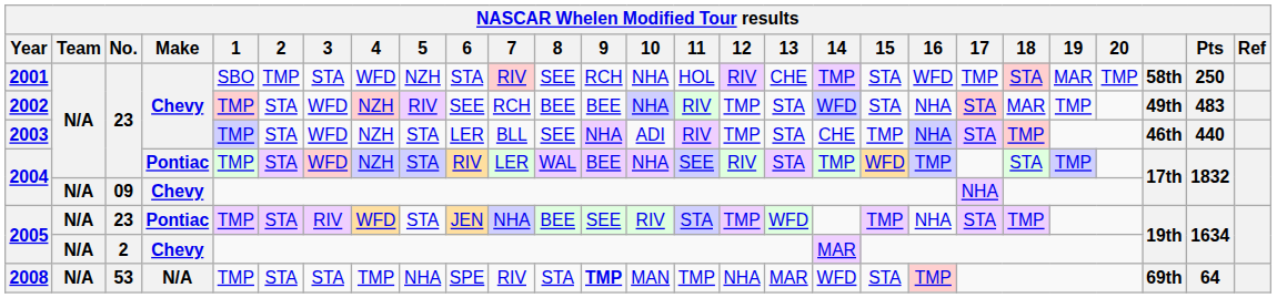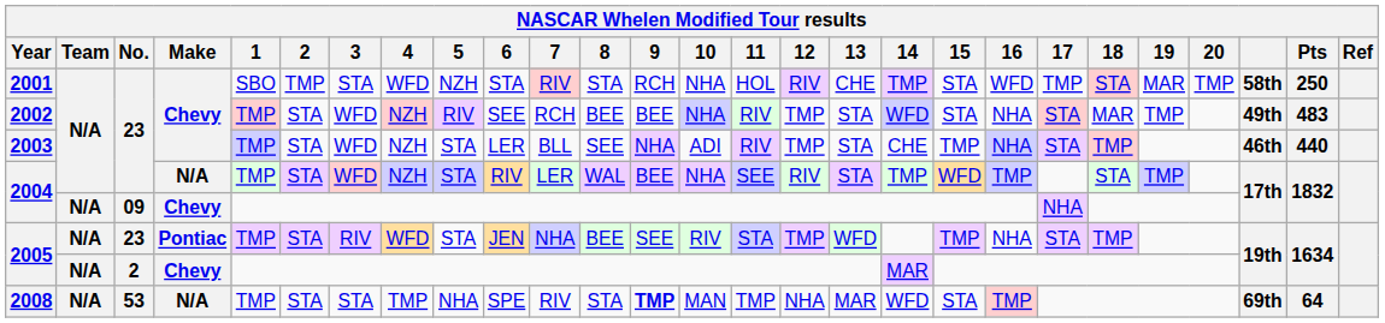 <table class="wikitable" style="text-align:center; font-size:75%">
 <tr>
 <th colspan=38><a href='#'>NASCAR Whelen Modified Tour</a> results</th>
 </tr>
 <tr>
 <th>Year</th>
 <th>Team</th>
 <th>No.</th>
 <th>Make</th>
 <th>1</th>
 <th>2</th>
 <th>3</th>
 <th>4</th>
 <th>5</th>
 <th>6</th>
 <th>7</th>
 <th>8</th>
 <th>9</th>
 <th>10</th>
 <th>11</th>
 <th>12</th>
 <th>13</th>
 <th>14</th>
 <th>15</th>
 <th>16</th>
 <th>17</th>
 <th>18</th>
 <th>19</th>
 <th>20</th>
 <th></th>
 <th>Pts</th>
 <th>Ref</th>
 </tr>
 <tr>
 <th><a href='#'>2001</a></th>
 <th rowspan=4>N/A</th>
 <th rowspan=4>23</th>
 <th rowspan=3><a href='#'>Chevy</a></th>
 <td><a href='#'>SBO</a></td>
 <td><a href='#'>TMP</a></td>
 <td><a href='#'>STA</a></td>
 <td><a href='#'>WFD</a></td>
 <td><a href='#'>NZH</a></td>
 <td><a href='#'>STA</a></td>
 <td style="background:#FFCFCF;"><a href='#'>RIV</a><br></td>
-<td><a href='#'>SEE</a></td>
+<td><a href='#'>STA</a></td>
 <td><a href='#'>RCH</a></td>
 <td><a href='#'>NHA</a></td>
 <td><a href='#'>HOL</a></td>
 <td style="background:#EFCFFF;"><a href='#'>RIV</a><br></td>
 <td><a href='#'>CHE</a></td>
 <td style="background:#EFCFFF;"><a href='#'>TMP</a><br></td>
 <td><a href='#'>STA</a></td>
 <td><a href='#'>WFD</a></td>
 <td><a href='#'>TMP</a></td>
 <td style="background:#FFCFCF;"><a href='#'>STA</a><br></td>
 <td><a href='#'>MAR</a></td>
 <td><a href='#'>TMP</a></td>
 <th>58th</th>
 <th>250</th>
 <th></th>
 </tr>
 <tr>
 <th><a href='#'>2002</a></th>
 <td style="background:#FFCFCF;"><a href='#'>TMP</a><br></td>
 <td><a href='#'>STA</a></td>
 <td><a href='#'>WFD</a></td>
 <td style="background:#FFCFCF;"><a href='#'>NZH</a><br></td>
 <td style="background:#EFCFFF;"><a href='#'>RIV</a><br></td>
 <td><a href='#'>SEE</a></td>
 <td><a href='#'>RCH</a></td>
 <td><a href='#'>BEE</a></td>
 <td><a href='#'>BEE</a></td>
 <td style="background:#CFCFFF;"><a href='#'>NHA</a><br></td>
 <td style="background:#DFFFDF;"><a href='#'>RIV</a><br></td>
 <td><a href='#'>TMP</a></td>
 <td><a href='#'>STA</a></td>
 <td style="background:#CFCFFF;"><a href='#'>WFD</a><br></td>
 <td><a href='#'>STA</a></td>
 <td><a href='#'>NHA</a></td>
 <td style="background:#FFCFCF;"><a href='#'>STA</a><br></td>
 <td><a href='#'>MAR</a></td>
 <td><a href='#'>TMP</a></td>
 <td></td>
 <th>49th</th>
 <th>483</th>
 <th></th>
 </tr>
 <tr>
 <th><a href='#'>2003</a></th>
 <td style="background:#CFCFFF;"><a href='#'>TMP</a><br></td>
 <td><a href='#'>STA</a></td>
 <td><a href='#'>WFD</a></td>
 <td><a href='#'>NZH</a></td>
 <td><a href='#'>STA</a></td>
 <td><a href='#'>LER</a></td>
 <td><a href='#'>BLL</a></td>
 <td><a href='#'>SEE</a></td>
 <td style="background:#EFCFFF;"><a href='#'>NHA</a><br></td>
 <td><a href='#'>ADI</a></td>
 <td style="background:#EFCFFF;"><a href='#'>RIV</a><br></td>
 <td><a href='#'>TMP</a></td>
 <td><a href='#'>STA</a></td>
 <td><a href='#'>CHE</a></td>
 <td><a href='#'>TMP</a></td>
 <td style="background:#CFCFFF;"><a href='#'>NHA</a><br></td>
 <td style="background:#EFCFFF;"><a href='#'>STA</a><br></td>
 <td style="background:#FFCFCF;"><a href='#'>TMP</a><br></td>
 <td colspan=2></td>
 <th>46th</th>
 <th>440</th>
 <th></th>
 </tr>
 <tr>
 <th rowspan=2><a href='#'>2004</a></th>
-<th><a href='#'>Pontiac</a></th>
+<th>N/A</th>
 <td style="background:#DFFFDF;"><a href='#'>TMP</a><br></td>
 <td style="background:#EFCFFF;"><a href='#'>STA</a><br></td>
 <td style="background:#FFCFCF;"><a href='#'>WFD</a><br></td>
 <td style="background:#CFCFFF;"><a href='#'>NZH</a><br></td>
 <td style="background:#CFCFFF;"><a href='#'>STA</a><br></td>
 <td style="background:#FFDF9F;"><a href='#'>RIV</a><br></td>
 <td style="background:#DFFFDF;"><a href='#'>LER</a><br></td>
 <td style="background:#EFCFFF;"><a href='#'>WAL</a><br></td>
 <td style="background:#EFCFFF;"><a href='#'>BEE</a><br></td>
 <td style="background:#EFCFFF;"><a href='#'>NHA</a><br></td>
 <td style="background:#CFCFFF;"><a href='#'>SEE</a><br></td>
 <td style="background:#DFFFDF;"><a href='#'>RIV</a><br></td>
 <td style="background:#EFCFFF;"><a href='#'>STA</a><br></td>
 <td style="background:#DFFFDF;"><a href='#'>TMP</a><br></td>
 <td style="background:#FFDF9F;"><a href='#'>WFD</a><br></td>
 <td style="background:#CFCFFF;"><a href='#'>TMP</a><br></td>
 <td></td>
 <td style="background:#DFFFDF;"><a href='#'>STA</a><br></td>
 <td style="background:#CFCFFF;"><a href='#'>TMP</a><br></td>
 <td></td>
 <th rowspan=2>17th</th>
 <th rowspan=2>1832</th>
 <th rowspan=2></th>
 </tr>
 <tr>
 <th>N/A</th>
 <th>09</th>
 <th><a href='#'>Chevy</a></th>
 <td colspan=16></td>
 <td style="background:#EFCFFF;"><a href='#'>NHA</a><br></td>
 <td colspan=3></td>
 </tr>
 <tr>
 <th rowspan=2><a href='#'>2005</a></th>
 <th>N/A</th>
 <th>23</th>
 <th><a href='#'>Pontiac</a></th>
 <td style="background:#EFCFFF;"><a href='#'>TMP</a><br></td>
 <td style="background:#EFCFFF;"><a href='#'>STA</a><br></td>
 <td style="background:#EFCFFF;"><a href='#'>RIV</a><br></td>
 <td style="background:#FFDF9F;"><a href='#'>WFD</a><br></td>
 <td><a href='#'>STA</a></td>
 <td style="background:#FFDF9F;"><a href='#'>JEN</a><br></td>
 <td style="background:#CFCFFF;"><a href='#'>NHA</a><br></td>
 <td style="background:#DFFFDF;"><a href='#'>BEE</a><br></td>
 <td style="background:#DFFFDF;"><a href='#'>SEE</a><br></td>
 <td style="background:#DFFFDF;"><a href='#'>RIV</a><br></td>
 <td style="background:#CFCFFF;"><a href='#'>STA</a><br></td>
 <td style="background:#EFCFFF;"><a href='#'>TMP</a><br></td>
 <td style="background:#DFFFDF;"><a href='#'>WFD</a><br></td>
 <td></td>
 <td style="background:#EFCFFF;"><a href='#'>TMP</a><br></td>
 <td><a href='#'>NHA</a></td>
 <td style="background:#EFCFFF;"><a href='#'>STA</a><br></td>
 <td style="background:#EFCFFF;"><a href='#'>TMP</a><br></td>
 <td colspan=2></td>
 <th rowspan=2>19th</th>
 <th rowspan=2>1634</th>
 <th rowspan=2></th>
 </tr>
 <tr>
 <th>N/A</th>
 <th>2</th>
 <th><a href='#'>Chevy</a></th>
 <td colspan=13></td>
 <td style="background:#EFCFFF;"><a href='#'>MAR</a><br></td>
 <td colspan=6></td>
 </tr>
 <tr>
 <th><a href='#'>2008</a></th>
 <th>N/A</th>
 <th>53</th>
 <th>N/A</th>
 <td><a href='#'>TMP</a></td>
 <td><a href='#'>STA</a></td>
 <td><a href='#'>STA</a></td>
 <td><a href='#'>TMP</a></td>
 <td><a href='#'>NHA</a></td>
 <td><a href='#'>SPE</a></td>
 <td><a href='#'>RIV</a></td>
 <td><a href='#'>STA</a></td>
 <td><strong><a href='#'>TMP</a></strong></td>
 <td><a href='#'>MAN</a></td>
 <td><a href='#'>TMP</a></td>
 <td><a href='#'>NHA</a></td>
 <td><a href='#'>MAR</a></td>
 <td><a href='#'>WFD</a></td>
 <td><a href='#'>STA</a></td>
 <td style="background:#FFCFCF;"><a href='#'>TMP</a><br></td>
 <td colspan=4></td>
 <th>69th</th>
 <th>64</th>
 <th></th>
 </tr>
 </table>
